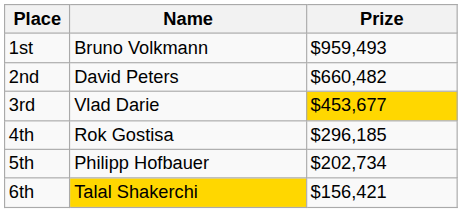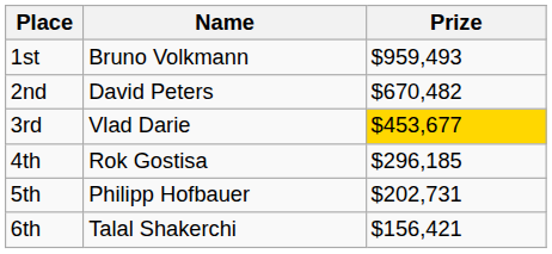 <table class="wikitable">
 <tr>
 <th style="width:50px;">Place</th>
 <th style="width:200px;">Name</th>
 <th style="width:125px;">Prize</th>
 </tr>
 <tr>
 <td>1st</td>
 <td>Bruno Volkmann</td>
 <td>$959,493</td>
 </tr>
 <tr>
 <td>2nd</td>
 <td>David Peters</td>
-<td>$660,482</td>
+<td>$670,482</td>
 </tr>
 <tr>
 <td>3rd</td>
 <td>Vlad Darie</td>
 <td style="background: gold;">$453,677</td>
 </tr>
 <tr>
 <td>4th</td>
 <td>Rok Gostisa</td>
 <td>$296,185</td>
 </tr>
 <tr>
 <td>5th</td>
 <td>Philipp Hofbauer</td>
-<td>$202,734</td>
+<td>$202,731</td>
 </tr>
 <tr>
 <td>6th</td>
-<td style="background: gold;">Talal Shakerchi</td>
+<td>Talal Shakerchi</td>
 <td>$156,421</td>
 </tr>
 </table>
